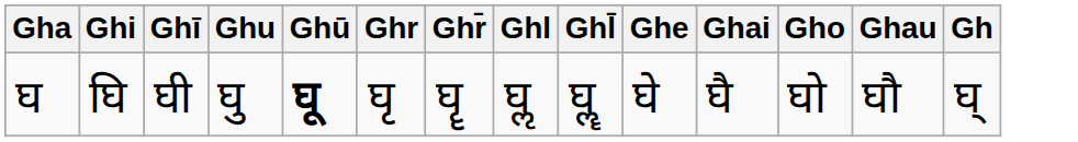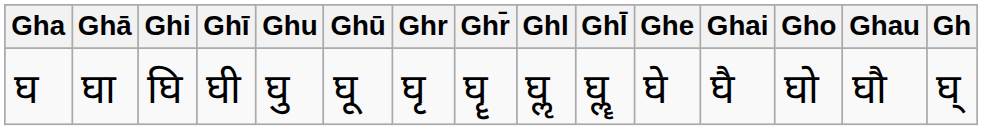 <table class="wikitable">
 <tr>
 <th>Gha</th>
+<th>Ghā</th>
 <th>Ghi</th>
 <th>Ghī</th>
 <th>Ghu</th>
 <th>Ghū</th>
 <th>Ghr</th>
 <th>Ghr̄</th>
 <th>Ghl</th>
 <th>Ghl̄</th>
 <th>Ghe</th>
 <th>Ghai</th>
 <th>Gho</th>
 <th>Ghau</th>
 <th>Gh</th>
 </tr>
 <tr style="font-size: 150%;">
 <td>घ</td>
+<td>घा</td>
 <td>घि</td>
 <td>घी</td>
 <td>घु</td>
-<td><strong>घू</strong></td>
+<td>घू</td>
 <td>घृ</td>
 <td>घॄ</td>
 <td>घॢ</td>
 <td>घॣ</td>
 <td>घे</td>
 <td>घै</td>
 <td>घो</td>
 <td>घौ</td>
 <td>घ्</td>
 </tr>
 </table>
